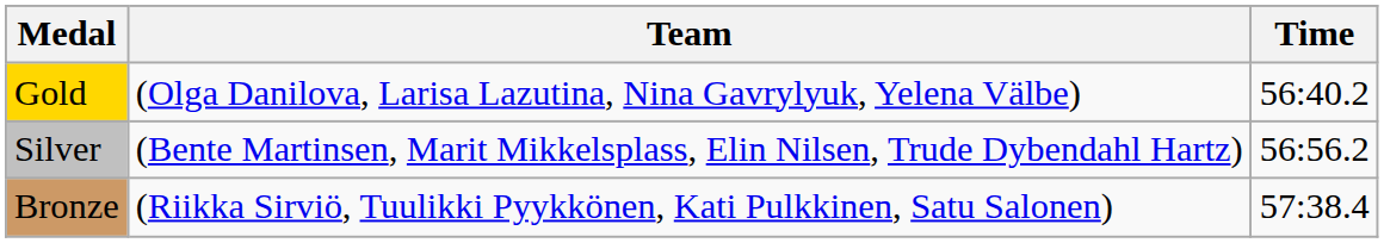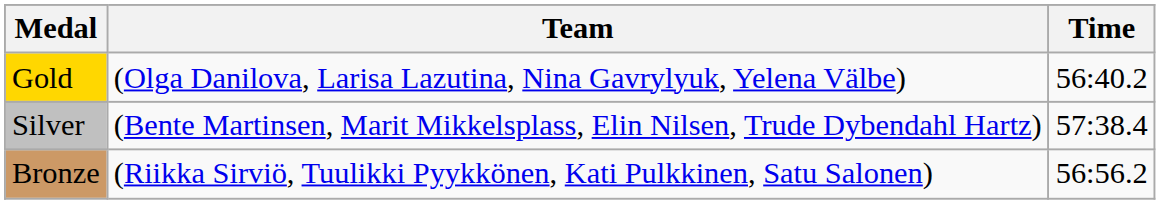 <table class="wikitable">
 <tr style="background:#efefef;">
 <th>Medal</th>
 <th>Team</th>
 <th>Time</th>
 </tr>
 <tr>
 <td style="background:gold;">Gold</td>
 <td> (<a href='#'>Olga Danilova</a>, <a href='#'>Larisa Lazutina</a>, <a href='#'>Nina Gavrylyuk</a>, <a href='#'>Yelena Välbe</a>)</td>
 <td>56:40.2</td>
 </tr>
 <tr>
 <td style="background:silver;">Silver</td>
 <td> (<a href='#'>Bente Martinsen</a>, <a href='#'>Marit Mikkelsplass</a>, <a href='#'>Elin Nilsen</a>, <a href='#'>Trude Dybendahl Hartz</a>)</td>
-<td>56:56.2</td>
+<td>57:38.4</td>
 </tr>
 <tr>
 <td style="background:#c96;">Bronze</td>
 <td> (<a href='#'>Riikka Sirviö</a>, <a href='#'>Tuulikki Pyykkönen</a>, <a href='#'>Kati Pulkkinen</a>, <a href='#'>Satu Salonen</a>)</td>
-<td>57:38.4</td>
+<td>56:56.2</td>
 </tr>
 </table>
